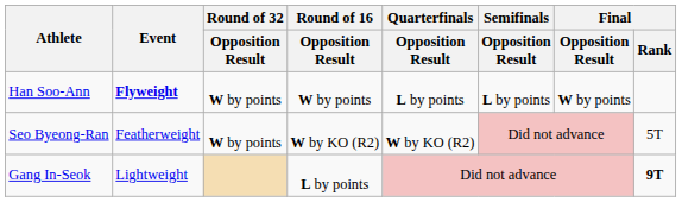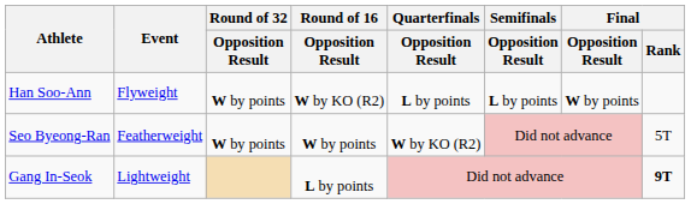 <table class="wikitable" style="font-size:90%">
 <tr>
 <th rowspan="2">Athlete</th>
 <th rowspan="2">Event</th>
 <th>Round of 32</th>
 <th>Round of 16</th>
 <th>Quarterfinals</th>
 <th>Semifinals</th>
 <th colspan="2">Final</th>
 </tr>
 <tr>
 <th>Opposition<br>Result</th>
 <th>Opposition<br>Result</th>
 <th>Opposition<br>Result</th>
 <th>Opposition<br>Result</th>
 <th>Opposition<br>Result</th>
 <th>Rank</th>
 </tr>
 <tr>
 <td><a href='#'>Han Soo-Ann</a></td>
-<td><strong><a href='#'>Flyweight</a></strong></td>
+<td><a href='#'>Flyweight</a></td>
 <td align=center> <br> <strong>W</strong> by points</td>
-<td align=center> <br> <strong>W</strong> by points</td>
+<td align=center> <br> <strong>W</strong> by KO (R2)</td>
 <td align=center> <br> <strong>L</strong> by points</td>
 <td align=center> <br> <strong>L</strong> by points</td>
 <td align=center> <br> <strong>W</strong> by points</td>
 <td align=center></td>
 </tr>
 <tr>
 <td><a href='#'>Seo Byeong-Ran</a></td>
 <td><a href='#'>Featherweight</a></td>
 <td align=center> <br> <strong>W</strong> by points</td>
-<td align=center> <br> <strong>W</strong> by KO (R2)</td>
+<td align=center> <br> <strong>W</strong> by points</td>
 <td align=center> <br> <strong>W</strong> by KO (R2)</td>
 <td bgcolor="f4c2c2" colspan=2 align="center">Did not advance</td>
 <td align=center>5T</td>
 </tr>
 <tr>
 <td><a href='#'>Gang In-Seok</a></td>
 <td><a href='#'>Lightweight</a></td>
 <td colspan="1" bgcolor="wheat"></td>
 <td align=center> <br> <strong>L</strong> by points</td>
 <td align=center colspan="3" bgcolor="f4c2c2">Did not advance</td>
 <td align=center><strong>9T</strong></td>
 </tr>
 </table>
